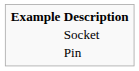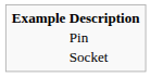 <table class="infobox" style="float:right;">
 <tr>
 <th scope="col">Example</th>
 <th scope="col">Description</th>
 </tr>
 <tr>
 <td></td>
-<td>Socket</td>
+<td>Pin</td>
 </tr>
 <tr>
 <td></td>
-<td>Pin</td>
+<td>Socket</td>
 </tr>
 </table>
